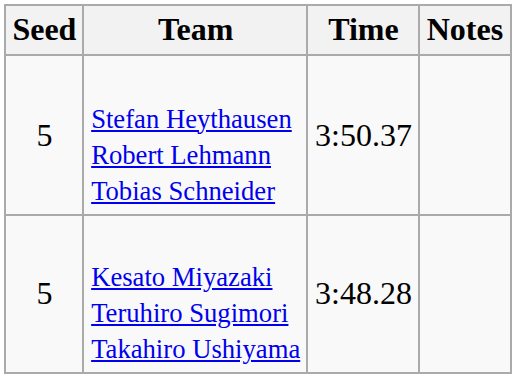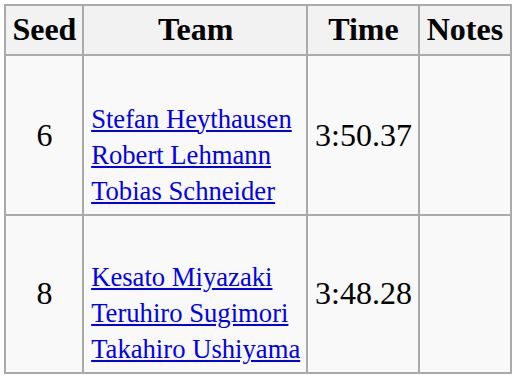 <table class="wikitable" style="text-align:center">
 <tr>
 <th>Seed</th>
 <th>Team</th>
 <th>Time</th>
 <th>Notes</th>
 </tr>
 <tr>
-<td>5</td>
+<td>6</td>
 <td align="left"><small> <br> <a href='#'>Stefan Heythausen</a><br><a href='#'>Robert Lehmann</a><br><a href='#'>Tobias Schneider</a></small></td>
 <td>3:50.37</td>
 <td></td>
 </tr>
 <tr>
-<td>5</td>
+<td>8</td>
 <td align="left"><small> <br> <a href='#'>Kesato Miyazaki</a><br><a href='#'>Teruhiro Sugimori</a><br><a href='#'>Takahiro Ushiyama</a></small></td>
 <td>3:48.28</td>
 <td></td>
 </tr>
 </table>
